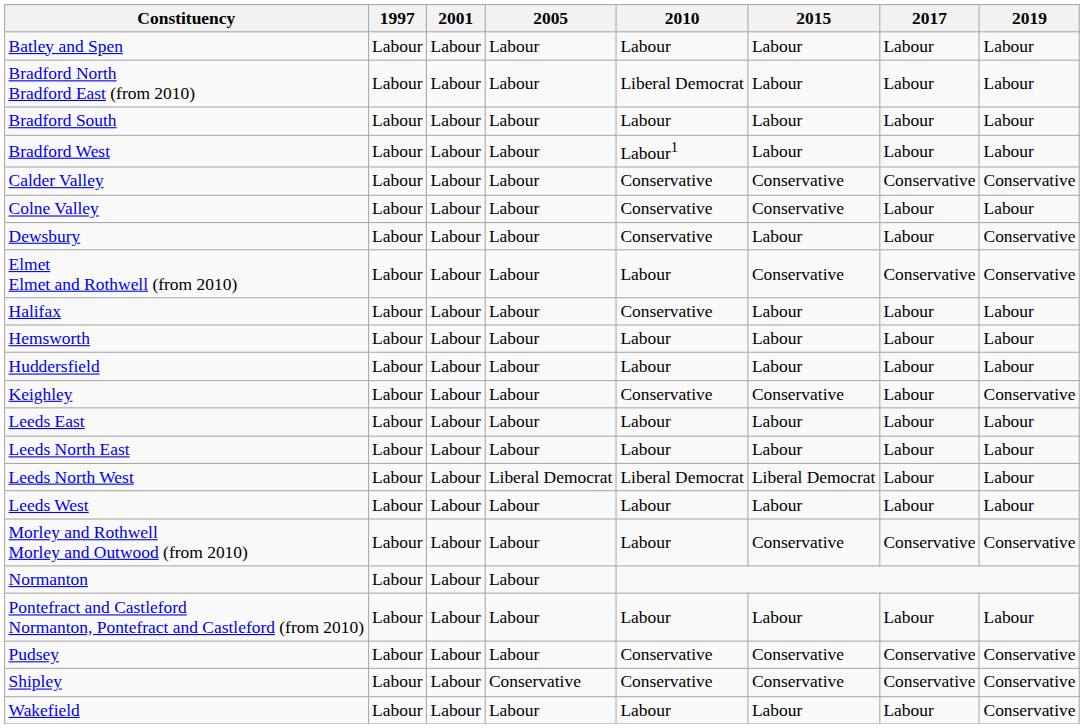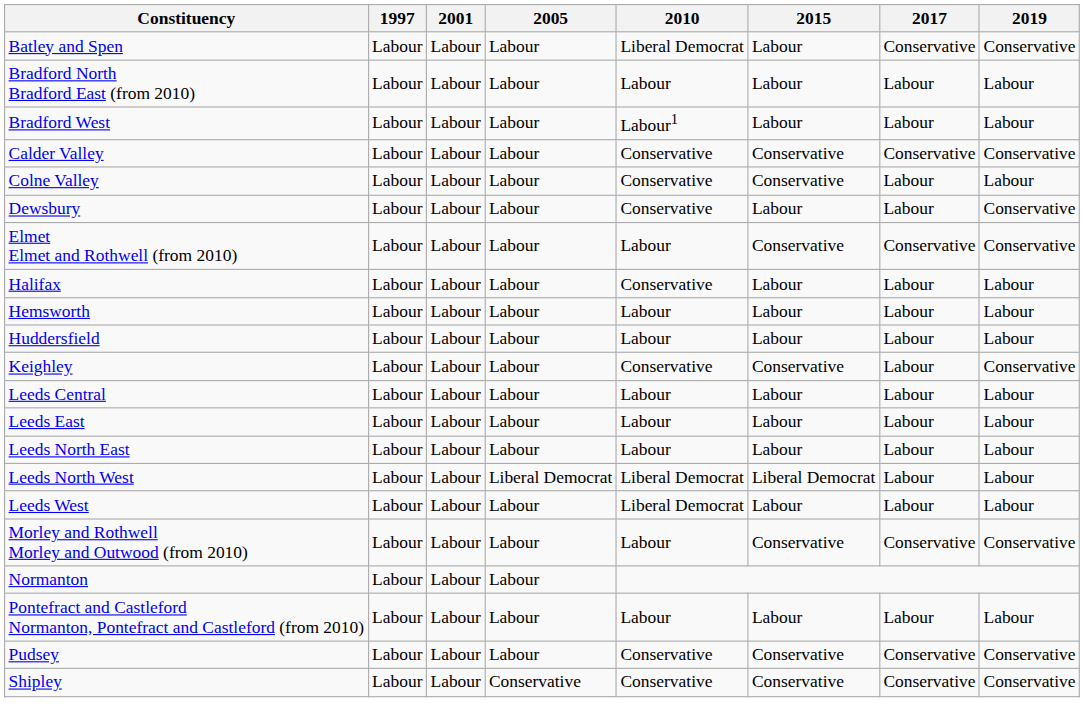 <table class="wikitable">
 <tr>
 <th>Constituency</th>
 <th>1997</th>
 <th>2001</th>
 <th>2005</th>
 <th>2010</th>
 <th>2015</th>
 <th>2017</th>
 <th>2019</th>
 </tr>
 <tr>
 <td><a href='#'>Batley and Spen</a></td>
 <td bgcolor=>Labour</td>
 <td bgcolor=>Labour</td>
 <td bgcolor=>Labour</td>
+<td bgcolor=>Liberal Democrat</td>
 <td bgcolor=>Labour</td>
-<td bgcolor=>Labour</td>
-<td bgcolor=>Labour</td>
-<td bgcolor=>Labour</td>
+<td bgcolor=>Conservative</td>
+<td bgcolor=>Conservative</td>
 </tr>
 <tr>
 <td><a href='#'>Bradford North</a><br><a href='#'>Bradford East</a> (from 2010)</td>
-<td bgcolor=>Labour</td>
-<td bgcolor=>Labour</td>
-<td bgcolor=>Labour</td>
-<td bgcolor=>Liberal Democrat</td>
-<td bgcolor=>Labour</td>
-<td bgcolor=>Labour</td>
-<td bgcolor=>Labour</td>
-</tr>
-<tr>
-<td><a href='#'>Bradford South</a></td>
 <td bgcolor=>Labour</td>
 <td bgcolor=>Labour</td>
 <td bgcolor=>Labour</td>
 <td bgcolor=>Labour</td>
 <td bgcolor=>Labour</td>
 <td bgcolor=>Labour</td>
 <td bgcolor=>Labour</td>
 </tr>
 <tr>
 <td><a href='#'>Bradford West</a></td>
 <td bgcolor=>Labour</td>
 <td bgcolor=>Labour</td>
 <td bgcolor=>Labour</td>
 <td bgcolor=>Labour<sup>1</sup></td>
 <td bgcolor=>Labour</td>
 <td bgcolor=>Labour</td>
 <td bgcolor=>Labour</td>
 </tr>
 <tr>
 <td><a href='#'>Calder Valley</a></td>
 <td bgcolor=>Labour</td>
 <td bgcolor=>Labour</td>
 <td bgcolor=>Labour</td>
 <td bgcolor=>Conservative</td>
 <td bgcolor=>Conservative</td>
 <td bgcolor=>Conservative</td>
 <td bgcolor=>Conservative</td>
 </tr>
 <tr>
 <td><a href='#'>Colne Valley</a></td>
 <td bgcolor=>Labour</td>
 <td bgcolor=>Labour</td>
 <td bgcolor=>Labour</td>
 <td bgcolor=>Conservative</td>
 <td bgcolor=>Conservative</td>
 <td bgcolor=>Labour</td>
 <td bgcolor=>Labour</td>
 </tr>
 <tr>
 <td><a href='#'>Dewsbury</a></td>
 <td bgcolor=>Labour</td>
 <td bgcolor=>Labour</td>
 <td bgcolor=>Labour</td>
 <td bgcolor=>Conservative</td>
 <td bgcolor=>Labour</td>
 <td bgcolor=>Labour</td>
 <td bgcolor=>Conservative</td>
 </tr>
 <tr>
 <td><a href='#'>Elmet</a><br><a href='#'>Elmet and Rothwell</a> (from 2010)</td>
 <td bgcolor=>Labour</td>
 <td bgcolor=>Labour</td>
 <td bgcolor=>Labour</td>
 <td bgcolor=>Labour</td>
 <td bgcolor=>Conservative</td>
 <td bgcolor=>Conservative</td>
 <td bgcolor=>Conservative</td>
 </tr>
 <tr>
 <td><a href='#'>Halifax</a></td>
 <td bgcolor=>Labour</td>
 <td bgcolor=>Labour</td>
 <td bgcolor=>Labour</td>
 <td bgcolor=>Conservative</td>
 <td bgcolor=>Labour</td>
 <td bgcolor=>Labour</td>
 <td bgcolor=>Labour</td>
 </tr>
 <tr>
 <td><a href='#'>Hemsworth</a></td>
 <td bgcolor=>Labour</td>
 <td bgcolor=>Labour</td>
 <td bgcolor=>Labour</td>
 <td bgcolor=>Labour</td>
 <td bgcolor=>Labour</td>
 <td bgcolor=>Labour</td>
 <td bgcolor=>Labour</td>
 </tr>
 <tr>
 <td><a href='#'>Huddersfield</a></td>
 <td bgcolor=>Labour</td>
 <td bgcolor=>Labour</td>
 <td bgcolor=>Labour</td>
 <td bgcolor=>Labour</td>
 <td bgcolor=>Labour</td>
 <td bgcolor=>Labour</td>
 <td bgcolor=>Labour</td>
 </tr>
 <tr>
 <td><a href='#'>Keighley</a></td>
 <td bgcolor=>Labour</td>
 <td bgcolor=>Labour</td>
 <td bgcolor=>Labour</td>
 <td bgcolor=>Conservative</td>
 <td bgcolor=>Conservative</td>
 <td bgcolor=>Labour</td>
 <td bgcolor=>Conservative</td>
 </tr>
 <tr>
+<td><a href='#'>Leeds Central</a></td>
+<td bgcolor=>Labour</td>
+<td bgcolor=>Labour</td>
+<td bgcolor=>Labour</td>
+<td bgcolor=>Labour</td>
+<td bgcolor=>Labour</td>
+<td bgcolor=>Labour</td>
+<td bgcolor=>Labour</td>
+</tr>
+<tr>
 <td><a href='#'>Leeds East</a></td>
 <td bgcolor=>Labour</td>
 <td bgcolor=>Labour</td>
 <td bgcolor=>Labour</td>
 <td bgcolor=>Labour</td>
 <td bgcolor=>Labour</td>
 <td bgcolor=>Labour</td>
 <td bgcolor=>Labour</td>
 </tr>
 <tr>
 <td><a href='#'>Leeds North East</a></td>
 <td bgcolor=>Labour</td>
 <td bgcolor=>Labour</td>
 <td bgcolor=>Labour</td>
 <td bgcolor=>Labour</td>
 <td bgcolor=>Labour</td>
 <td bgcolor=>Labour</td>
 <td bgcolor=>Labour</td>
 </tr>
 <tr>
 <td><a href='#'>Leeds North West</a></td>
 <td bgcolor=>Labour</td>
 <td bgcolor=>Labour</td>
 <td bgcolor=>Liberal Democrat</td>
 <td bgcolor=>Liberal Democrat</td>
 <td bgcolor=>Liberal Democrat</td>
 <td bgcolor=>Labour</td>
 <td bgcolor=>Labour</td>
 </tr>
 <tr>
 <td><a href='#'>Leeds West</a></td>
 <td bgcolor=>Labour</td>
 <td bgcolor=>Labour</td>
 <td bgcolor=>Labour</td>
-<td bgcolor=>Labour</td>
+<td bgcolor=>Liberal Democrat</td>
 <td bgcolor=>Labour</td>
 <td bgcolor=>Labour</td>
 <td bgcolor=>Labour</td>
 </tr>
 <tr>
 <td><a href='#'>Morley and Rothwell</a><br><a href='#'>Morley and Outwood</a> (from 2010)</td>
 <td bgcolor=>Labour</td>
 <td bgcolor=>Labour</td>
 <td bgcolor=>Labour</td>
 <td bgcolor=>Labour</td>
 <td bgcolor=>Conservative</td>
 <td bgcolor=>Conservative</td>
 <td bgcolor=>Conservative</td>
 </tr>
 <tr>
 <td><a href='#'>Normanton</a></td>
 <td bgcolor=>Labour</td>
 <td bgcolor=>Labour</td>
 <td bgcolor=>Labour</td>
 <td colspan="4"></td>
 </tr>
 <tr>
 <td><a href='#'>Pontefract and Castleford</a><br><a href='#'>Normanton, Pontefract and Castleford</a> (from 2010)</td>
 <td bgcolor=>Labour</td>
 <td bgcolor=>Labour</td>
 <td bgcolor=>Labour</td>
 <td bgcolor=>Labour</td>
 <td bgcolor=>Labour</td>
 <td bgcolor=>Labour</td>
 <td bgcolor=>Labour</td>
 </tr>
 <tr>
 <td><a href='#'>Pudsey</a></td>
 <td bgcolor=>Labour</td>
 <td bgcolor=>Labour</td>
 <td bgcolor=>Labour</td>
 <td bgcolor=>Conservative</td>
 <td bgcolor=>Conservative</td>
 <td bgcolor=>Conservative</td>
 <td bgcolor=>Conservative</td>
 </tr>
 <tr>
 <td><a href='#'>Shipley</a></td>
 <td bgcolor=>Labour</td>
 <td bgcolor=>Labour</td>
 <td bgcolor=>Conservative</td>
 <td bgcolor=>Conservative</td>
 <td bgcolor=>Conservative</td>
 <td bgcolor=>Conservative</td>
 <td bgcolor=>Conservative</td>
 </tr>
-<tr>
-<td><a href='#'>Wakefield</a></td>
-<td bgcolor=>Labour</td>
-<td bgcolor=>Labour</td>
-<td bgcolor=>Labour</td>
-<td bgcolor=>Labour</td>
-<td bgcolor=>Labour</td>
-<td bgcolor=>Labour</td>
-<td bgcolor=>Conservative</td>
-</tr>
 </table>
